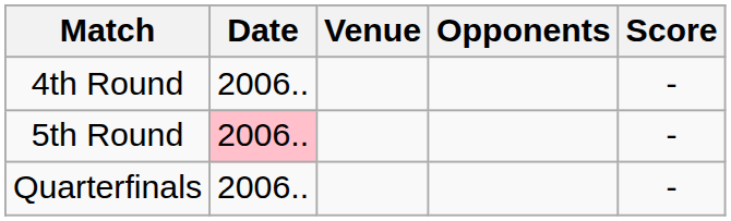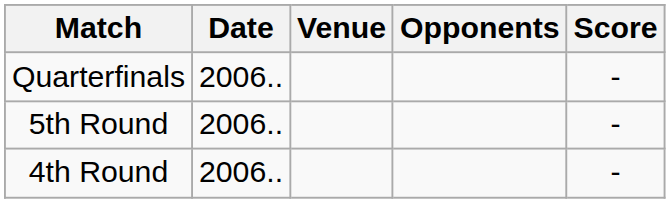 <table class="wikitable" style="text-align:center;">
 <tr>
 <th>Match</th>
 <th>Date</th>
 <th>Venue</th>
 <th>Opponents</th>
 <th>Score</th>
 </tr>
 <tr>
-<td>4th Round</td>
+<td>Quarterfinals</td>
 <td>2006..</td>
 <td><a href='#'></a></td>
 <td><a href='#'></a></td>
 <td>-</td>
 </tr>
 <tr>
 <td>5th Round</td>
-<td style="background: pink;">2006..</td>
+<td>2006..</td>
 <td><a href='#'></a></td>
 <td><a href='#'></a></td>
 <td>-</td>
 </tr>
 <tr>
-<td>Quarterfinals</td>
+<td>4th Round</td>
 <td>2006..</td>
 <td><a href='#'></a></td>
 <td><a href='#'></a></td>
 <td>-</td>
 </tr>
 </table>
